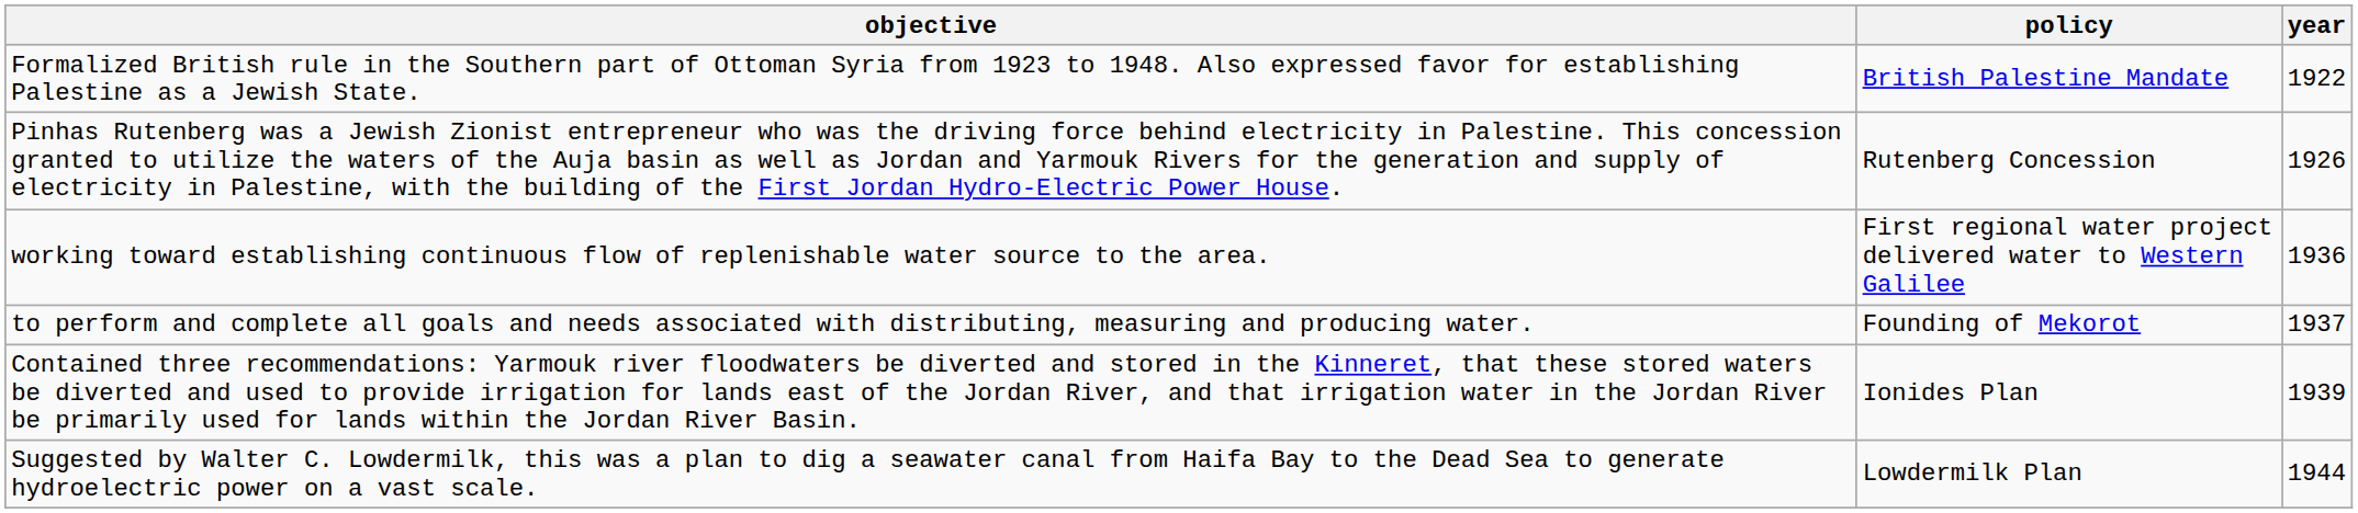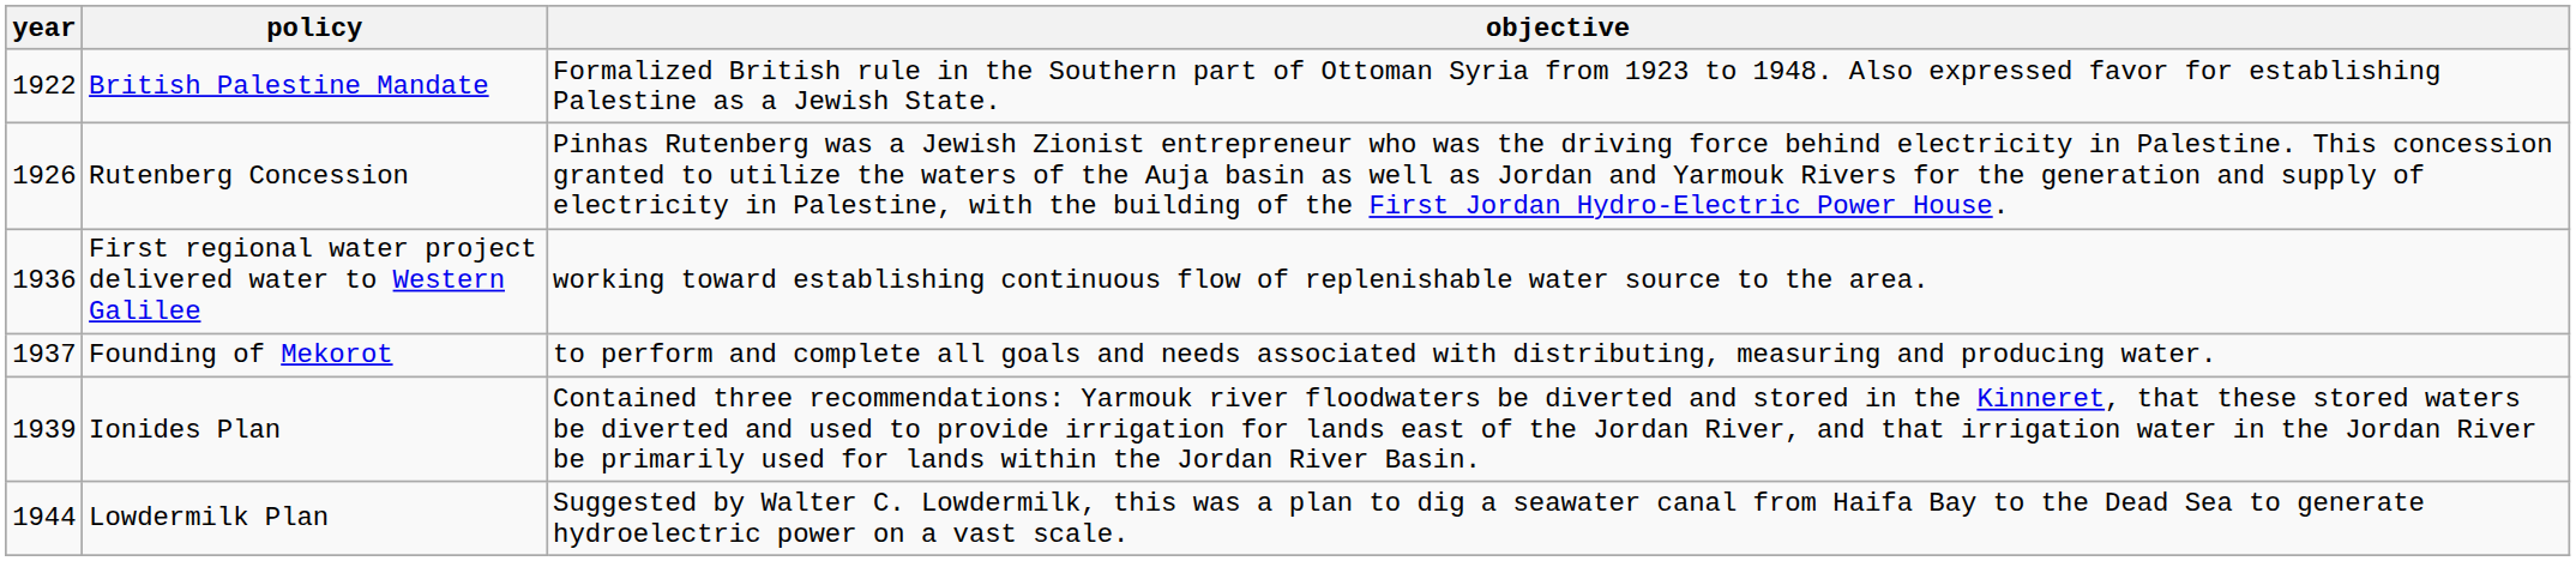 <table class="wikitable">
 <tr>
+<th>year</th>
+<th>policy</th>
 <th>objective</th>
-<th>policy</th>
-<th>year</th>
 </tr>
 <tr>
+<td>1922</td>
+<td><a href='#'>British Palestine Mandate</a></td>
 <td>Formalized British rule in the Southern part of Ottoman Syria from 1923 to 1948. Also expressed favor for establishing Palestine as a Jewish State.</td>
-<td><a href='#'>British Palestine Mandate</a></td>
-<td>1922</td>
 </tr>
 <tr>
+<td>1926</td>
+<td>Rutenberg Concession</td>
 <td>Pinhas Rutenberg was a Jewish Zionist entrepreneur who was the driving force behind electricity in Palestine. This concession granted to utilize the waters of the Auja basin as well as Jordan and Yarmouk Rivers for the generation and supply of electricity in Palestine, with the building of the <a href='#'>First Jordan Hydro-Electric Power House</a>.</td>
-<td>Rutenberg Concession</td>
-<td>1926</td>
 </tr>
 <tr>
+<td>1936</td>
+<td>First regional water project delivered water to <a href='#'>Western Galilee</a></td>
 <td>working toward establishing continuous flow of replenishable water source to the area.</td>
-<td>First regional water project delivered water to <a href='#'>Western Galilee</a></td>
-<td>1936</td>
 </tr>
 <tr>
+<td>1937</td>
+<td>Founding of <a href='#'>Mekorot</a></td>
 <td>to perform and complete all goals and needs associated with distributing, measuring and producing water.</td>
-<td>Founding of <a href='#'>Mekorot</a></td>
-<td>1937</td>
 </tr>
 <tr>
+<td>1939</td>
+<td>Ionides Plan</td>
 <td>Contained three recommendations: Yarmouk river floodwaters be diverted and stored in the <a href='#'>Kinneret</a>, that these stored waters be diverted and used to provide irrigation for lands east of the Jordan River, and that irrigation water in the Jordan River be primarily used for lands within the Jordan River Basin.</td>
-<td>Ionides Plan</td>
-<td>1939</td>
 </tr>
 <tr>
+<td>1944</td>
+<td>Lowdermilk Plan</td>
 <td>Suggested by Walter C. Lowdermilk, this was a plan to dig a seawater canal from Haifa Bay to the Dead Sea to generate hydroelectric power on a vast scale.</td>
-<td>Lowdermilk Plan</td>
-<td>1944</td>
 </tr>
 </table>
